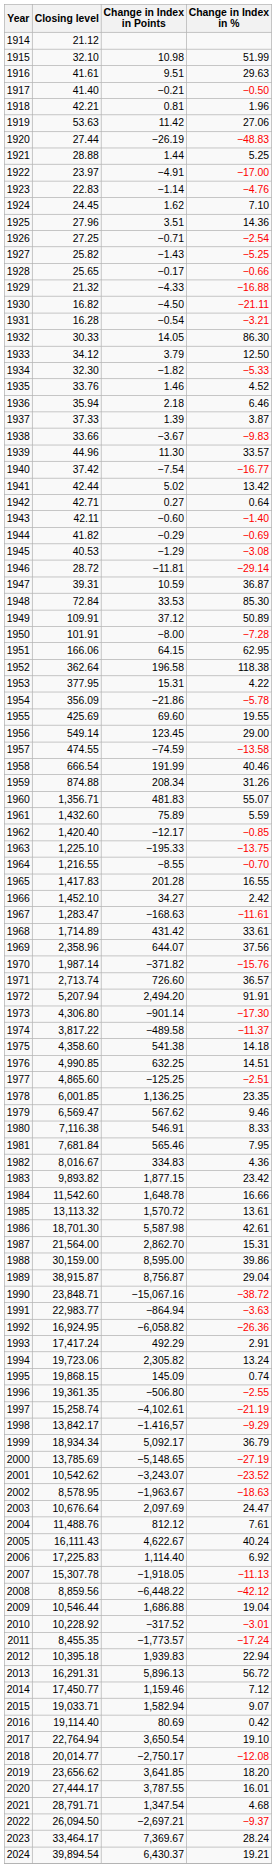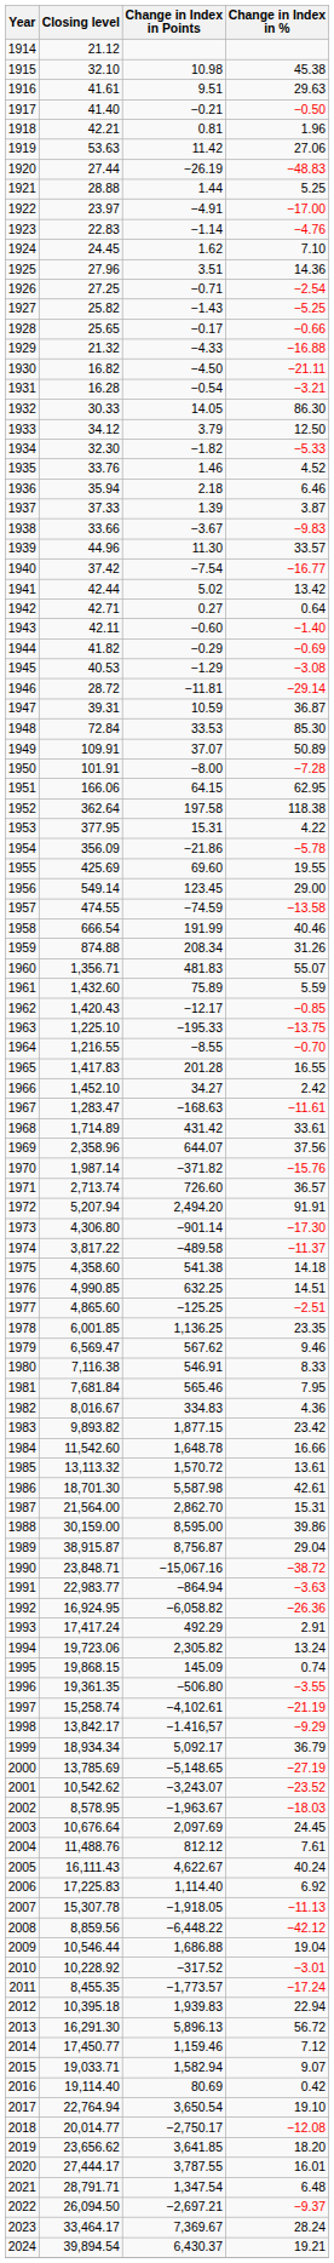 <table class="wikitable sortable" style="text-align:right;">
 <tr>
 <th>Year</th>
 <th>Closing level</th>
 <th>Change in Index<br>in Points</th>
 <th>Change in Index<br>in %</th>
 </tr>
 <tr>
 <td>1914</td>
 <td>21.12</td>
 <td></td>
 <td></td>
 </tr>
 <tr>
 <td>1915</td>
 <td>32.10</td>
 <td>10.98</td>
-<td>51.99</td>
+<td>45.38</td>
 </tr>
 <tr>
 <td>1916</td>
 <td>41.61</td>
 <td>9.51</td>
 <td>29.63</td>
 </tr>
 <tr>
 <td>1917</td>
 <td>41.40</td>
 <td>−0.21</td>
 <td style="color:red">−0.50</td>
 </tr>
 <tr>
 <td>1918</td>
 <td>42.21</td>
 <td>0.81</td>
 <td>1.96</td>
 </tr>
 <tr>
 <td>1919</td>
 <td>53.63</td>
 <td>11.42</td>
 <td>27.06</td>
 </tr>
 <tr>
 <td>1920</td>
 <td>27.44</td>
 <td>−26.19</td>
 <td style="color:red">−48.83</td>
 </tr>
 <tr>
 <td>1921</td>
 <td>28.88</td>
 <td>1.44</td>
 <td>5.25</td>
 </tr>
 <tr>
 <td>1922</td>
 <td>23.97</td>
 <td>−4.91</td>
 <td style="color:red">−17.00</td>
 </tr>
 <tr>
 <td>1923</td>
 <td>22.83</td>
 <td>−1.14</td>
 <td style="color:red">−4.76</td>
 </tr>
 <tr>
 <td>1924</td>
 <td>24.45</td>
 <td>1.62</td>
 <td>7.10</td>
 </tr>
 <tr>
 <td>1925</td>
 <td>27.96</td>
 <td>3.51</td>
 <td>14.36</td>
 </tr>
 <tr>
 <td>1926</td>
 <td>27.25</td>
 <td>−0.71</td>
 <td style="color:red">−2.54</td>
 </tr>
 <tr>
 <td>1927</td>
 <td>25.82</td>
 <td>−1.43</td>
 <td style="color:red">−5.25</td>
 </tr>
 <tr>
 <td>1928</td>
 <td>25.65</td>
 <td>−0.17</td>
 <td style="color:red">−0.66</td>
 </tr>
 <tr>
 <td>1929</td>
 <td>21.32</td>
 <td>−4.33</td>
 <td style="color:red">−16.88</td>
 </tr>
 <tr>
 <td>1930</td>
 <td>16.82</td>
 <td>−4.50</td>
 <td style="color:red">−21.11</td>
 </tr>
 <tr>
 <td>1931</td>
 <td>16.28</td>
 <td>−0.54</td>
 <td style="color:red">−3.21</td>
 </tr>
 <tr>
 <td>1932</td>
 <td>30.33</td>
 <td>14.05</td>
 <td>86.30</td>
 </tr>
 <tr>
 <td>1933</td>
 <td>34.12</td>
 <td>3.79</td>
 <td>12.50</td>
 </tr>
 <tr>
 <td>1934</td>
 <td>32.30</td>
 <td>−1.82</td>
 <td style="color:red">−5.33</td>
 </tr>
 <tr>
 <td>1935</td>
 <td>33.76</td>
 <td>1.46</td>
 <td>4.52</td>
 </tr>
 <tr>
 <td>1936</td>
 <td>35.94</td>
 <td>2.18</td>
 <td>6.46</td>
 </tr>
 <tr>
 <td>1937</td>
 <td>37.33</td>
 <td>1.39</td>
 <td>3.87</td>
 </tr>
 <tr>
 <td>1938</td>
 <td>33.66</td>
 <td>−3.67</td>
 <td style="color:red">−9.83</td>
 </tr>
 <tr>
 <td>1939</td>
 <td>44.96</td>
 <td>11.30</td>
 <td>33.57</td>
 </tr>
 <tr>
 <td>1940</td>
 <td>37.42</td>
 <td>−7.54</td>
 <td style="color:red">−16.77</td>
 </tr>
 <tr>
 <td>1941</td>
 <td>42.44</td>
 <td>5.02</td>
 <td>13.42</td>
 </tr>
 <tr>
 <td>1942</td>
 <td>42.71</td>
 <td>0.27</td>
 <td>0.64</td>
 </tr>
 <tr>
 <td>1943</td>
 <td>42.11</td>
 <td>−0.60</td>
 <td style="color:red">−1.40</td>
 </tr>
 <tr>
 <td>1944</td>
 <td>41.82</td>
 <td>−0.29</td>
 <td style="color:red">−0.69</td>
 </tr>
 <tr>
 <td>1945</td>
 <td>40.53</td>
 <td>−1.29</td>
 <td style="color:red">−3.08</td>
 </tr>
 <tr>
 <td>1946</td>
 <td>28.72</td>
 <td>−11.81</td>
 <td style="color:red">−29.14</td>
 </tr>
 <tr>
 <td>1947</td>
 <td>39.31</td>
 <td>10.59</td>
 <td>36.87</td>
 </tr>
 <tr>
 <td>1948</td>
 <td>72.84</td>
 <td>33.53</td>
 <td>85.30</td>
 </tr>
 <tr>
 <td>1949</td>
 <td>109.91</td>
-<td>37.12</td>
+<td>37.07</td>
 <td>50.89</td>
 </tr>
 <tr>
 <td>1950</td>
 <td>101.91</td>
 <td>−8.00</td>
 <td style="color:red">−7.28</td>
 </tr>
 <tr>
 <td>1951</td>
 <td>166.06</td>
 <td>64.15</td>
 <td>62.95</td>
 </tr>
 <tr>
 <td>1952</td>
 <td>362.64</td>
-<td>196.58</td>
+<td>197.58</td>
 <td>118.38</td>
 </tr>
 <tr>
 <td>1953</td>
 <td>377.95</td>
 <td>15.31</td>
 <td>4.22</td>
 </tr>
 <tr>
 <td>1954</td>
 <td>356.09</td>
 <td>−21.86</td>
 <td style="color:red">−5.78</td>
 </tr>
 <tr>
 <td>1955</td>
 <td>425.69</td>
 <td>69.60</td>
 <td>19.55</td>
 </tr>
 <tr>
 <td>1956</td>
 <td>549.14</td>
 <td>123.45</td>
 <td>29.00</td>
 </tr>
 <tr>
 <td>1957</td>
 <td>474.55</td>
 <td>−74.59</td>
 <td style="color:red">−13.58</td>
 </tr>
 <tr>
 <td>1958</td>
 <td>666.54</td>
 <td>191.99</td>
 <td>40.46</td>
 </tr>
 <tr>
 <td>1959</td>
 <td>874.88</td>
 <td>208.34</td>
 <td>31.26</td>
 </tr>
 <tr>
 <td>1960</td>
 <td>1,356.71</td>
 <td>481.83</td>
 <td>55.07</td>
 </tr>
 <tr>
 <td>1961</td>
 <td>1,432.60</td>
 <td>75.89</td>
 <td>5.59</td>
 </tr>
 <tr>
 <td>1962</td>
-<td>1,420.40</td>
+<td>1,420.43</td>
 <td>−12.17</td>
 <td style="color:red">−0.85</td>
 </tr>
 <tr>
 <td>1963</td>
 <td>1,225.10</td>
 <td>−195.33</td>
 <td style="color:red">−13.75</td>
 </tr>
 <tr>
 <td>1964</td>
 <td>1,216.55</td>
 <td>−8.55</td>
 <td style="color:red">−0.70</td>
 </tr>
 <tr>
 <td>1965</td>
 <td>1,417.83</td>
 <td>201.28</td>
 <td>16.55</td>
 </tr>
 <tr>
 <td>1966</td>
 <td>1,452.10</td>
 <td>34.27</td>
 <td>2.42</td>
 </tr>
 <tr>
 <td>1967</td>
 <td>1,283.47</td>
 <td>−168.63</td>
 <td style="color:red">−11.61</td>
 </tr>
 <tr>
 <td>1968</td>
 <td>1,714.89</td>
 <td>431.42</td>
 <td>33.61</td>
 </tr>
 <tr>
 <td>1969</td>
 <td>2,358.96</td>
 <td>644.07</td>
 <td>37.56</td>
 </tr>
 <tr>
 <td>1970</td>
 <td>1,987.14</td>
 <td>−371.82</td>
 <td style="color:red">−15.76</td>
 </tr>
 <tr>
 <td>1971</td>
 <td>2,713.74</td>
 <td>726.60</td>
 <td>36.57</td>
 </tr>
 <tr>
 <td>1972</td>
 <td>5,207.94</td>
 <td>2,494.20</td>
 <td>91.91</td>
 </tr>
 <tr>
 <td>1973</td>
 <td>4,306.80</td>
 <td>−901.14</td>
 <td style="color:red">−17.30</td>
 </tr>
 <tr>
 <td>1974</td>
 <td>3,817.22</td>
 <td>−489.58</td>
 <td style="color:red">−11.37</td>
 </tr>
 <tr>
 <td>1975</td>
 <td>4,358.60</td>
 <td>541.38</td>
 <td>14.18</td>
 </tr>
 <tr>
 <td>1976</td>
 <td>4,990.85</td>
 <td>632.25</td>
 <td>14.51</td>
 </tr>
 <tr>
 <td>1977</td>
 <td>4,865.60</td>
 <td>−125.25</td>
 <td style="color:red">−2.51</td>
 </tr>
 <tr>
 <td>1978</td>
 <td>6,001.85</td>
 <td>1,136.25</td>
 <td>23.35</td>
 </tr>
 <tr>
 <td>1979</td>
 <td>6,569.47</td>
 <td>567.62</td>
 <td>9.46</td>
 </tr>
 <tr>
 <td>1980</td>
 <td>7,116.38</td>
 <td>546.91</td>
 <td>8.33</td>
 </tr>
 <tr>
 <td>1981</td>
 <td>7,681.84</td>
 <td>565.46</td>
 <td>7.95</td>
 </tr>
 <tr>
 <td>1982</td>
 <td>8,016.67</td>
 <td>334.83</td>
 <td>4.36</td>
 </tr>
 <tr>
 <td>1983</td>
 <td>9,893.82</td>
 <td>1,877.15</td>
 <td>23.42</td>
 </tr>
 <tr>
 <td>1984</td>
 <td>11,542.60</td>
 <td>1,648.78</td>
 <td>16.66</td>
 </tr>
 <tr>
 <td>1985</td>
 <td>13,113.32</td>
 <td>1,570.72</td>
 <td>13.61</td>
 </tr>
 <tr>
 <td>1986</td>
 <td>18,701.30</td>
 <td>5,587.98</td>
 <td>42.61</td>
 </tr>
 <tr>
 <td>1987</td>
 <td>21,564.00</td>
 <td>2,862.70</td>
 <td>15.31</td>
 </tr>
 <tr>
 <td>1988</td>
 <td>30,159.00</td>
 <td>8,595.00</td>
 <td>39.86</td>
 </tr>
 <tr>
 <td>1989</td>
 <td>38,915.87</td>
 <td>8,756.87</td>
 <td>29.04</td>
 </tr>
 <tr>
 <td>1990</td>
 <td>23,848.71</td>
 <td>−15,067.16</td>
 <td style="color:red">−38.72</td>
 </tr>
 <tr>
 <td>1991</td>
 <td>22,983.77</td>
 <td>−864.94</td>
 <td style="color:red">−3.63</td>
 </tr>
 <tr>
 <td>1992</td>
 <td>16,924.95</td>
 <td>−6,058.82</td>
 <td style="color:red">−26.36</td>
 </tr>
 <tr>
 <td>1993</td>
 <td>17,417.24</td>
 <td>492.29</td>
 <td>2.91</td>
 </tr>
 <tr>
 <td>1994</td>
 <td>19,723.06</td>
 <td>2,305.82</td>
 <td>13.24</td>
 </tr>
 <tr>
 <td>1995</td>
 <td>19,868.15</td>
 <td>145.09</td>
 <td>0.74</td>
 </tr>
 <tr>
 <td>1996</td>
 <td>19,361.35</td>
 <td>−506.80</td>
-<td style="color:red">−2.55</td>
+<td style="color:red">−3.55</td>
 </tr>
 <tr>
 <td>1997</td>
 <td>15,258.74</td>
 <td>−4,102.61</td>
 <td style="color:red">−21.19</td>
 </tr>
 <tr>
 <td>1998</td>
 <td>13,842.17</td>
 <td>−1.416,57</td>
 <td style="color:red">−9.29</td>
 </tr>
 <tr>
 <td>1999</td>
 <td>18,934.34</td>
 <td>5,092.17</td>
 <td>36.79</td>
 </tr>
 <tr>
 <td>2000</td>
 <td>13,785.69</td>
 <td>−5,148.65</td>
 <td style="color:red">−27.19</td>
 </tr>
 <tr>
 <td>2001</td>
 <td>10,542.62</td>
 <td>−3,243.07</td>
 <td style="color:red">−23.52</td>
 </tr>
 <tr>
 <td>2002</td>
 <td>8,578.95</td>
 <td>−1,963.67</td>
-<td style="color:red">−18.63</td>
+<td style="color:red">−18.03</td>
 </tr>
 <tr>
 <td>2003</td>
 <td>10,676.64</td>
 <td>2,097.69</td>
-<td>24.47</td>
+<td>24.45</td>
 </tr>
 <tr>
 <td>2004</td>
 <td>11,488.76</td>
 <td>812.12</td>
 <td>7.61</td>
 </tr>
 <tr>
 <td>2005</td>
 <td>16,111.43</td>
 <td>4,622.67</td>
 <td>40.24</td>
 </tr>
 <tr>
 <td>2006</td>
 <td>17,225.83</td>
 <td>1,114.40</td>
 <td>6.92</td>
 </tr>
 <tr>
 <td>2007</td>
 <td>15,307.78</td>
 <td>−1,918.05</td>
 <td style="color:red">−11.13</td>
 </tr>
 <tr>
 <td>2008</td>
 <td>8,859.56</td>
 <td>−6,448.22</td>
 <td style="color:red">−42.12</td>
 </tr>
 <tr>
 <td>2009</td>
 <td>10,546.44</td>
 <td>1,686.88</td>
 <td>19.04</td>
 </tr>
 <tr>
 <td>2010</td>
 <td>10,228.92</td>
 <td>−317.52</td>
 <td style="color:red">−3.01</td>
 </tr>
 <tr>
 <td>2011</td>
 <td>8,455.35</td>
 <td>−1,773.57</td>
 <td style="color:red">−17.24</td>
 </tr>
 <tr>
 <td>2012</td>
 <td>10,395.18</td>
 <td>1,939.83</td>
 <td>22.94</td>
 </tr>
 <tr>
 <td>2013</td>
-<td>16,291.31</td>
+<td>16,291.30</td>
 <td>5,896.13</td>
 <td>56.72</td>
 </tr>
 <tr>
 <td>2014</td>
 <td>17,450.77</td>
 <td>1,159.46</td>
 <td>7.12</td>
 </tr>
 <tr>
 <td>2015</td>
 <td>19,033.71</td>
 <td>1,582.94</td>
 <td>9.07</td>
 </tr>
 <tr>
 <td>2016</td>
 <td>19,114.40</td>
 <td>80.69</td>
 <td>0.42</td>
 </tr>
 <tr>
 <td>2017</td>
 <td>22,764.94</td>
 <td>3,650.54</td>
 <td>19.10</td>
 </tr>
 <tr>
 <td>2018</td>
 <td>20,014.77</td>
 <td>−2,750.17</td>
 <td style="color:red">−12.08</td>
 </tr>
 <tr>
 <td>2019</td>
 <td>23,656.62</td>
 <td>3,641.85</td>
 <td>18.20</td>
 </tr>
 <tr>
 <td>2020</td>
 <td>27,444.17</td>
 <td>3,787.55</td>
 <td>16.01</td>
 </tr>
 <tr>
 <td>2021</td>
 <td>28,791.71</td>
 <td>1,347.54</td>
-<td>4.68</td>
+<td>6.48</td>
 </tr>
 <tr>
 <td>2022</td>
 <td>26,094.50</td>
 <td>−2,697.21</td>
 <td style="color:red">−9.37</td>
 </tr>
 <tr>
 <td>2023</td>
 <td>33,464.17</td>
 <td>7,369.67</td>
 <td>28.24</td>
 </tr>
 <tr>
 <td>2024</td>
 <td>39,894.54</td>
 <td>6,430.37</td>
 <td>19.21</td>
 </tr>
 <tr>
 </tr>
 </table>
